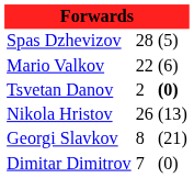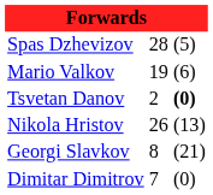 <table class="toccolours" border="0" cellpadding="2" cellspacing="0" align="left" style="margin:0.5em;">
 <tr>
 <th colspan="4" align="center" bgcolor="#FF2020"><span>Forwards</span></th>
 </tr>
 <tr>
 <td> <a href='#'>Spas Dzhevizov</a></td>
 <td>28</td>
 <td>(5)</td>
 </tr>
 <tr>
 <td> <a href='#'>Mario Valkov</a></td>
-<td>22</td>
+<td>19</td>
 <td>(6)</td>
 </tr>
 <tr>
 <td> <a href='#'>Tsvetan Danov</a></td>
 <td>2</td>
 <td><strong>(0)</strong></td>
 </tr>
 <tr>
 <td> <a href='#'>Nikola Hristov</a></td>
 <td>26</td>
 <td>(13)</td>
 </tr>
 <tr>
 <td> <a href='#'>Georgi Slavkov</a></td>
 <td>8</td>
 <td>(21)</td>
 </tr>
 <tr>
 <td> <a href='#'>Dimitar Dimitrov</a></td>
 <td>7</td>
 <td>(0)</td>
 </tr>
 <tr>
 </tr>
 </table>
